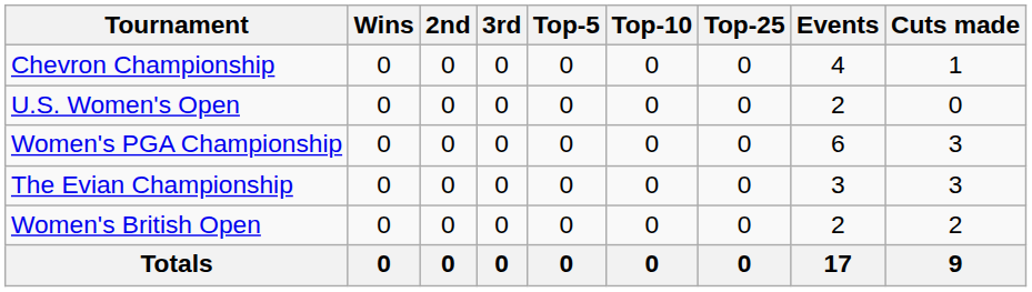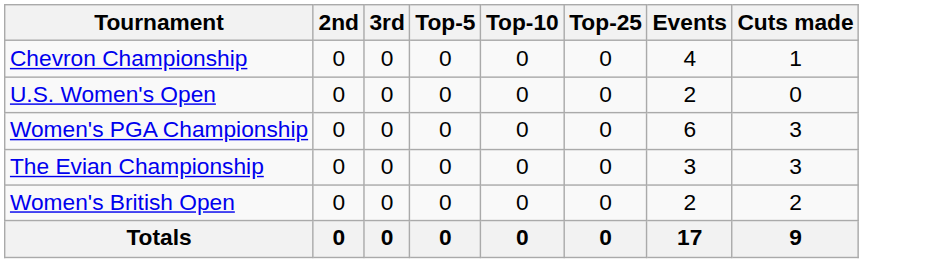 <table class=wikitable style=text-align:center>
 <tr>
 <th>Tournament</th>
-<th>Wins</th>
 <th>2nd</th>
 <th>3rd</th>
 <th>Top-5</th>
 <th>Top-10</th>
 <th>Top-25</th>
 <th>Events</th>
 <th>Cuts made</th>
 </tr>
 <tr>
 <td align=left><a href='#'>Chevron Championship</a></td>
 <td>0</td>
 <td>0</td>
 <td>0</td>
 <td>0</td>
 <td>0</td>
-<td>0</td>
 <td>4</td>
 <td>1</td>
 </tr>
 <tr>
 <td align=left><a href='#'>U.S. Women's Open</a></td>
-<td>0</td>
 <td>0</td>
 <td>0</td>
 <td>0</td>
 <td>0</td>
 <td>0</td>
 <td>2</td>
 <td>0</td>
 </tr>
 <tr>
 <td align=left><a href='#'>Women's PGA Championship</a></td>
 <td>0</td>
 <td>0</td>
 <td>0</td>
 <td>0</td>
 <td>0</td>
-<td>0</td>
 <td>6</td>
 <td>3</td>
 </tr>
 <tr>
 <td align=left><a href='#'>The Evian Championship</a></td>
-<td>0</td>
 <td>0</td>
 <td>0</td>
 <td>0</td>
 <td>0</td>
 <td>0</td>
 <td>3</td>
 <td>3</td>
 </tr>
 <tr>
 <td align=left><a href='#'>Women's British Open</a></td>
 <td>0</td>
 <td>0</td>
 <td>0</td>
 <td>0</td>
 <td>0</td>
-<td>0</td>
 <td>2</td>
 <td>2</td>
 </tr>
 <tr>
 <th>Totals</th>
 <th>0</th>
 <th>0</th>
 <th>0</th>
 <th>0</th>
 <th>0</th>
-<th>0</th>
 <th>17</th>
 <th>9</th>
 </tr>
 </table>
